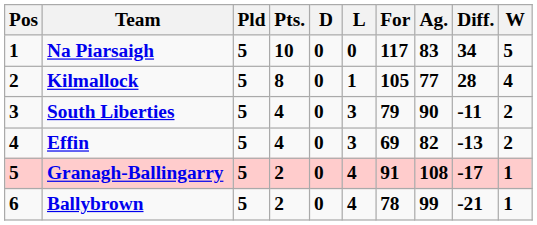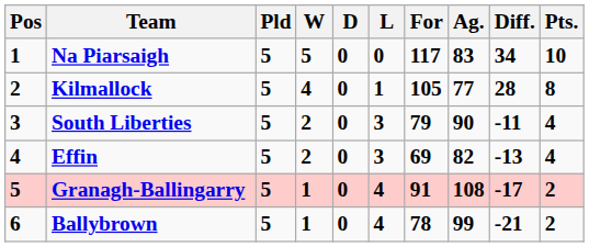 <table class="wikitable" style="text-align: centre;">
 <tr>
 <th width=20>Pos</th>
 <th width=150>Team</th>
 <th width=20>Pld</th>
-<th width=20>Pts.</th>
+<th width=20>W</th>
 <th width=20>D</th>
 <th width=20>L</th>
 <th width=20>For</th>
 <th width=20>Ag.</th>
 <th width=20>Diff.</th>
-<th width=20>W</th>
+<th width=20>Pts.</th>
 </tr>
 <tr>
 <td><strong>1</strong></td>
 <td align=left><strong> <a href='#'>Na Piarsaigh</a> </strong></td>
 <td><strong>5</strong></td>
-<td><strong>10</strong></td>
+<td><strong>5</strong></td>
 <td><strong>0</strong></td>
 <td><strong>0</strong></td>
 <td><strong>117</strong></td>
 <td><strong>83</strong></td>
 <td><strong>34</strong></td>
-<td><strong>5</strong></td>
+<td><strong>10</strong></td>
 </tr>
 <tr>
 <td><strong>2</strong></td>
 <td align=left><strong> <a href='#'>Kilmallock</a> </strong></td>
 <td><strong>5</strong></td>
-<td><strong>8</strong></td>
+<td><strong>4</strong></td>
 <td><strong>0</strong></td>
 <td><strong>1</strong></td>
 <td><strong>105</strong></td>
 <td><strong>77</strong></td>
 <td><strong>28</strong></td>
-<td><strong>4</strong></td>
+<td><strong>8</strong></td>
 </tr>
 <tr>
 <td><strong>3</strong></td>
 <td align=left><strong> <a href='#'>South Liberties</a> </strong></td>
 <td><strong>5</strong></td>
-<td><strong>4</strong></td>
+<td><strong>2</strong></td>
 <td><strong>0</strong></td>
 <td><strong>3</strong></td>
 <td><strong>79</strong></td>
 <td><strong>90</strong></td>
 <td><strong>-11</strong></td>
-<td><strong>2</strong></td>
+<td><strong>4</strong></td>
 </tr>
 <tr>
 <td><strong>4</strong></td>
 <td align=left><strong> <a href='#'>Effin</a> </strong></td>
 <td><strong>5</strong></td>
-<td><strong>4</strong></td>
+<td><strong>2</strong></td>
 <td><strong>0</strong></td>
 <td><strong>3</strong></td>
 <td><strong>69</strong></td>
 <td><strong>82</strong></td>
 <td><strong>-13</strong></td>
-<td><strong>2</strong></td>
+<td><strong>4</strong></td>
 </tr>
 <tr style="background:#ffcccc">
 <td><strong>5</strong></td>
 <td align=left><strong> <a href='#'>Granagh-Ballingarry</a> </strong></td>
 <td><strong>5</strong></td>
-<td><strong>2</strong></td>
+<td><strong>1</strong></td>
 <td><strong>0</strong></td>
 <td><strong>4</strong></td>
 <td><strong>91</strong></td>
 <td><strong>108</strong></td>
 <td><strong>-17</strong></td>
-<td><strong>1</strong></td>
+<td><strong>2</strong></td>
 </tr>
 <tr>
 <td><strong>6</strong></td>
 <td align=left><strong> <a href='#'>Ballybrown</a> </strong></td>
 <td><strong>5</strong></td>
-<td><strong>2</strong></td>
+<td><strong>1</strong></td>
 <td><strong>0</strong></td>
 <td><strong>4</strong></td>
 <td><strong>78</strong></td>
 <td><strong>99</strong></td>
 <td><strong>-21</strong></td>
-<td><strong>1</strong></td>
+<td><strong>2</strong></td>
 </tr>
 </table>
